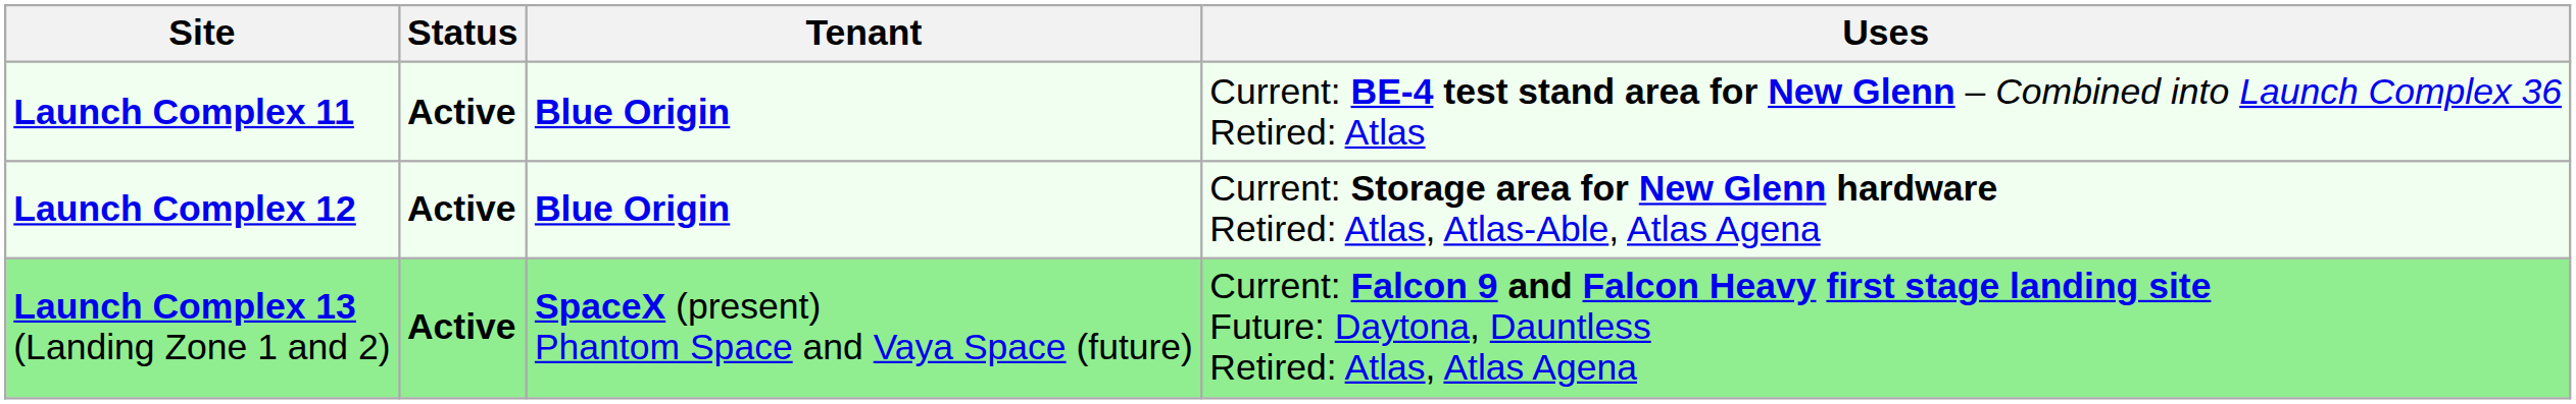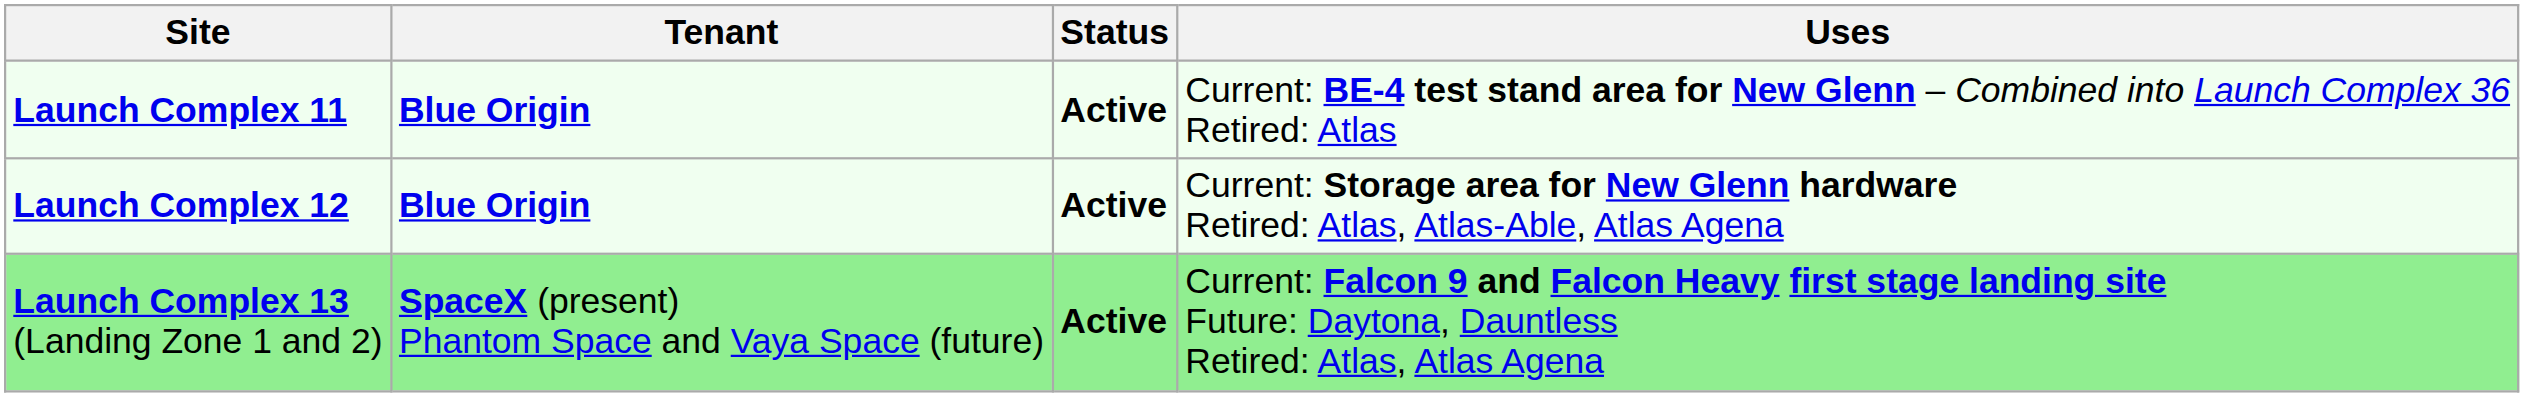 <table class="wikitable" border="1">
 <tr>
 <th>Site</th>
+<th>Tenant</th>
 <th>Status</th>
-<th>Tenant</th>
 <th>Uses</th>
 </tr>
 <tr bgcolor=honeydew>
 <td><strong><a href='#'>Launch Complex 11</a></strong></td>
+<td><strong><a href='#'>Blue Origin</a></strong></td>
 <td><strong>Active</strong></td>
-<td><strong><a href='#'>Blue Origin</a></strong></td>
 <td>Current: <strong><a href='#'>BE-4</a> test stand area for <a href='#'>New Glenn</a></strong> – <em>Combined into <a href='#'>Launch Complex 36</a></em><br>Retired: <a href='#'>Atlas</a></td>
 </tr>
 <tr bgcolor=honeydew>
 <td><a href='#'><strong>Launch Complex 12</strong></a></td>
+<td><strong><a href='#'>Blue Origin</a></strong></td>
 <td><strong>Active</strong></td>
-<td><strong><a href='#'>Blue Origin</a></strong></td>
 <td>Current: <strong>Storage area for <a href='#'>New Glenn</a> hardware</strong><br>Retired: <a href='#'>Atlas</a>, <a href='#'>Atlas-Able</a>, <a href='#'>Atlas Agena</a></td>
 </tr>
 <tr bgcolor=lightgreen>
 <td><strong><a href='#'>Launch Complex 13</a></strong><br>(Landing Zone 1 and 2)</td>
+<td><strong><a href='#'>SpaceX</a></strong> (present)<br><a href='#'>Phantom Space</a> and <a href='#'>Vaya Space</a> (future)</td>
 <td><strong>Active</strong></td>
-<td><strong><a href='#'>SpaceX</a></strong> (present)<br><a href='#'>Phantom Space</a> and <a href='#'>Vaya Space</a> (future)</td>
 <td>Current: <strong><a href='#'>Falcon 9</a> and <a href='#'>Falcon Heavy</a> <a href='#'>first stage landing site</a></strong> <br>Future: <a href='#'>Daytona</a>, <a href='#'>Dauntless</a><br>Retired: <a href='#'>Atlas</a>, <a href='#'>Atlas Agena</a></td>
 </tr>
 </table>
